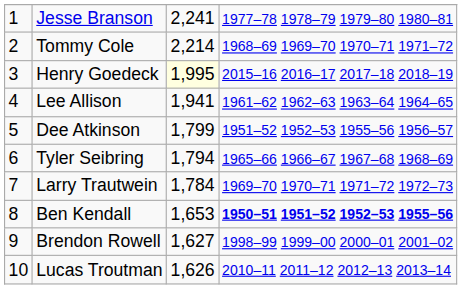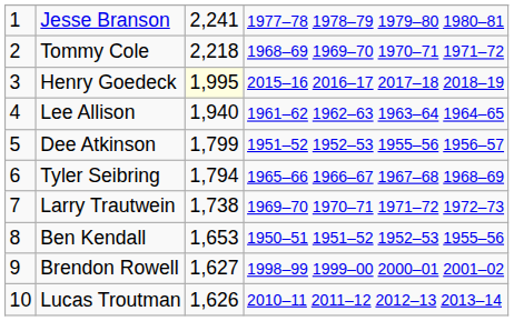 <table class="wikitable">
 <tr>
 </tr>
 <tr>
 <td>1</td>
 <td><a href='#'>Jesse Branson</a></td>
 <td>2,241</td>
 <td style="font-size:80%;"><a href='#'>1977–78</a> <a href='#'>1978–79</a> <a href='#'>1979–80</a> <a href='#'>1980–81</a></td>
 </tr>
 <tr>
 <td>2</td>
 <td>Tommy Cole</td>
-<td>2,214</td>
+<td>2,218</td>
 <td style="font-size:80%;"><a href='#'>1968–69</a> <a href='#'>1969–70</a> <a href='#'>1970–71</a> <a href='#'>1971–72</a></td>
 </tr>
 <tr>
 <td>3</td>
 <td>Henry Goedeck</td>
 <td style="background: lightyellow;">1,995</td>
 <td style="font-size:80%;"><a href='#'>2015–16</a> <a href='#'>2016–17</a> <a href='#'>2017–18</a> <a href='#'>2018–19</a></td>
 </tr>
 <tr>
 <td>4</td>
 <td>Lee Allison</td>
-<td>1,941</td>
+<td>1,940</td>
 <td style="font-size:80%;"><a href='#'>1961–62</a> <a href='#'>1962–63</a> <a href='#'>1963–64</a> <a href='#'>1964–65</a></td>
 </tr>
 <tr>
 <td>5</td>
 <td>Dee Atkinson</td>
 <td>1,799</td>
 <td style="font-size:80%;"><a href='#'>1951–52</a> <a href='#'>1952–53</a> <a href='#'>1955–56</a> <a href='#'>1956–57</a></td>
 </tr>
 <tr>
 <td>6</td>
 <td>Tyler Seibring</td>
 <td>1,794</td>
 <td style="font-size:80%;"><a href='#'>1965–66</a> <a href='#'>1966–67</a> <a href='#'>1967–68</a> <a href='#'>1968–69</a></td>
 </tr>
 <tr>
 <td>7</td>
 <td>Larry Trautwein</td>
-<td>1,784</td>
+<td>1,738</td>
 <td style="font-size:80%;"><a href='#'>1969–70</a> <a href='#'>1970–71</a> <a href='#'>1971–72</a> <a href='#'>1972–73</a></td>
 </tr>
 <tr>
 <td>8</td>
 <td>Ben Kendall</td>
 <td>1,653</td>
-<td style="font-size:80%;"><strong><a href='#'>1950–51</a> <a href='#'>1951–52</a> <a href='#'>1952–53</a> <a href='#'>1955–56</a></strong></td>
+<td style="font-size:80%;"><a href='#'>1950–51</a> <a href='#'>1951–52</a> <a href='#'>1952–53</a> <a href='#'>1955–56</a></td>
 </tr>
 <tr>
 <td>9</td>
 <td>Brendon Rowell</td>
 <td>1,627</td>
 <td style="font-size:80%;"><a href='#'>1998–99</a> <a href='#'>1999–00</a> <a href='#'>2000–01</a> <a href='#'>2001–02</a></td>
 </tr>
 <tr>
 <td>10</td>
 <td>Lucas Troutman</td>
 <td>1,626</td>
 <td style="font-size:80%;"><a href='#'>2010–11</a> <a href='#'>2011–12</a> <a href='#'>2012–13</a> <a href='#'>2013–14</a></td>
 </tr>
 </table>
